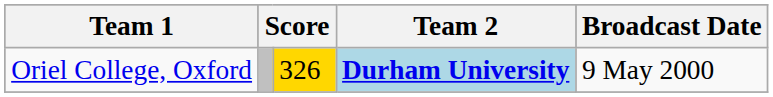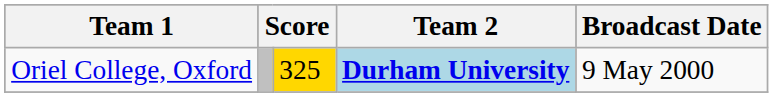 <table class="wikitable" border="1">
 <tr>
 <th>Team 1</th>
 <th colspan=2>Score</th>
 <th>Team 2</th>
 <th>Broadcast Date</th>
 </tr>
 <tr>
 <td><a href='#'>Oriel College, Oxford</a></td>
 <td style="background:silver;"></td>
-<td style="background:gold;">326</td>
+<td style="background:gold;">325</td>
 <td style="background: lightblue;"><strong><a href='#'>Durham University</a></strong></td>
 <td>9 May 2000</td>
 </tr>
 </table>
